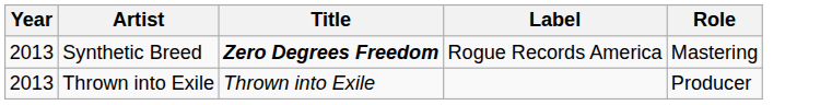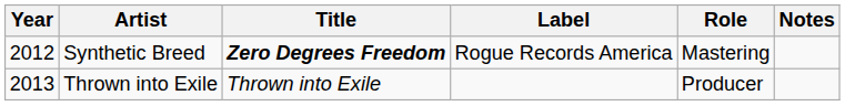 <table class="wikitable sortable">
 <tr>
 <th>Year</th>
 <th>Artist</th>
 <th>Title</th>
 <th>Label</th>
 <th>Role</th>
+<th>Notes</th>
 </tr>
 <tr>
-<td>2013</td>
+<td>2012</td>
 <td>Synthetic Breed</td>
 <td><strong><em>Zero Degrees Freedom</em></strong></td>
 <td>Rogue Records America</td>
 <td>Mastering</td>
+<td></td>
 </tr>
 <tr>
 <td>2013</td>
 <td>Thrown into Exile</td>
 <td><em>Thrown into Exile</em></td>
 <td></td>
 <td>Producer</td>
+<td></td>
 </tr>
 </table>
